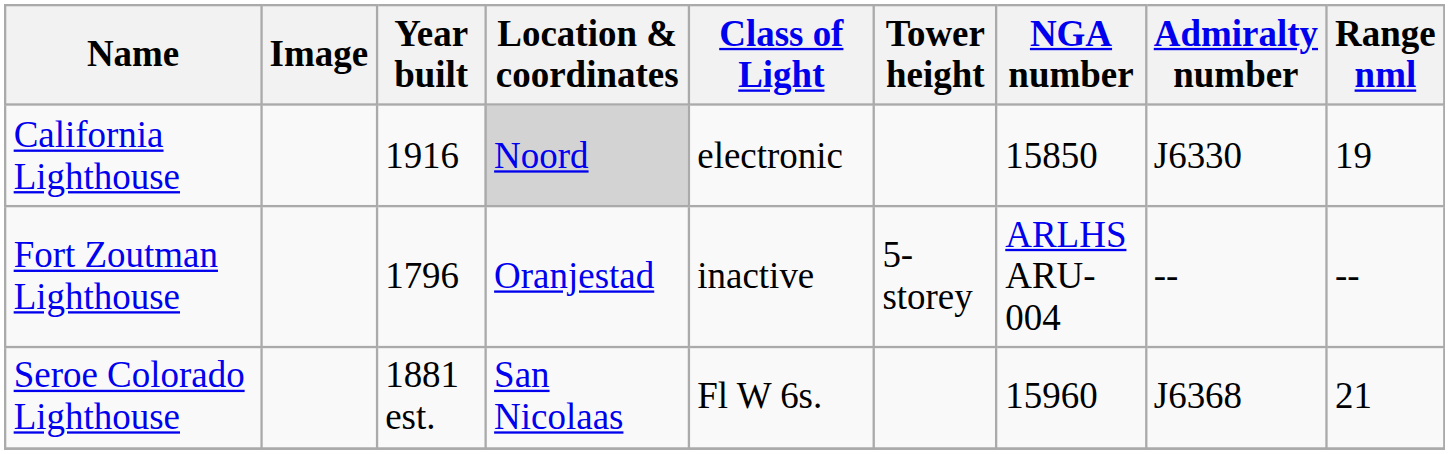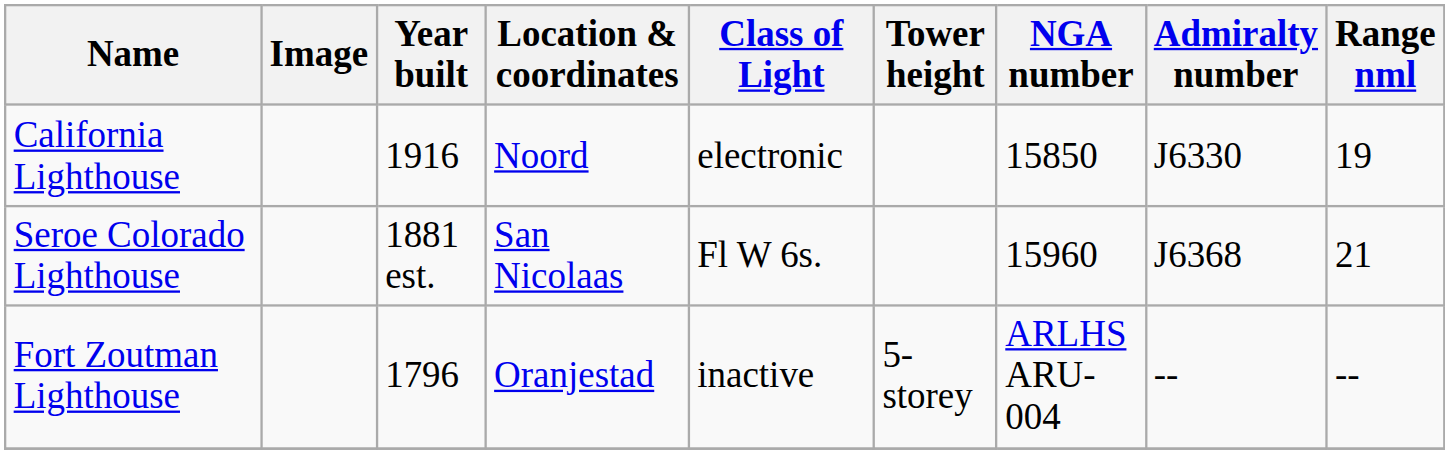 <table class="wikitable sortable" style="width:100%">
 <tr>
 <th>Name</th>
 <th>Image</th>
 <th>Year<br>built</th>
 <th>Location &<br> coordinates</th>
 <th><a href='#'>Class of Light</a><br></th>
 <th>Tower<br>height<br></th>
 <th><a href='#'>NGA</a><br>number<br></th>
 <th><a href='#'>Admiralty</a><br>number<br></th>
 <th>Range<br><a href='#'>nml</a><br></th>
 </tr>
 <tr>
 <td><a href='#'>California Lighthouse</a></td>
 <td></td>
 <td>1916</td>
-<td style="background: lightgrey;"><a href='#'>Noord</a><br> </td>
+<td><a href='#'>Noord</a><br> </td>
 <td>electronic</td>
 <td></td>
 <td>15850</td>
 <td>J6330</td>
 <td>19</td>
+</tr>
+<tr>
+<td><a href='#'>Seroe Colorado Lighthouse</a></td>
+<td></td>
+<td>1881 est.</td>
+<td><a href='#'>San Nicolaas</a><br></td>
+<td>Fl W 6s.</td>
+<td></td>
+<td>15960</td>
+<td>J6368</td>
+<td>21</td>
 </tr>
 <tr>
 <td><a href='#'>Fort Zoutman Lighthouse</a></td>
 <td></td>
 <td>1796</td>
 <td><a href='#'>Oranjestad</a><br></td>
 <td>inactive</td>
 <td>5-storey</td>
 <td><a href='#'>ARLHS</a><br>ARU-004</td>
 <td>--</td>
 <td>--</td>
 </tr>
 <tr>
-<td><a href='#'>Seroe Colorado Lighthouse</a></td>
-<td></td>
-<td>1881 est.</td>
-<td><a href='#'>San Nicolaas</a><br></td>
-<td>Fl W 6s.</td>
-<td></td>
-<td>15960</td>
-<td>J6368</td>
-<td>21</td>
-</tr>
-<tr>
 </tr>
 </table>
